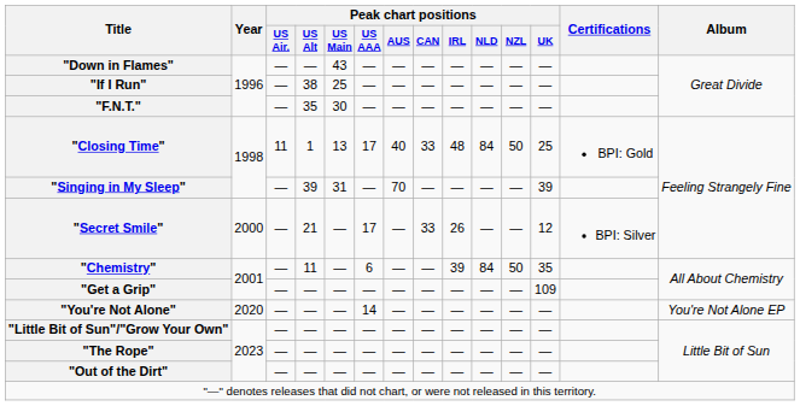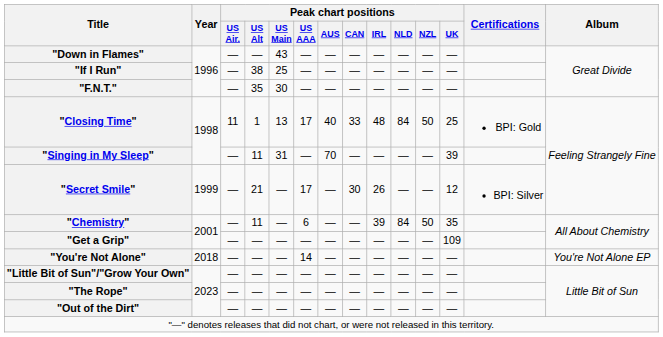 <table class="wikitable plainrowheaders" style="text-align:center;">
 <tr>
 <th rowspan="2">Title</th>
 <th rowspan="2">Year</th>
 <th colspan="10">Peak chart positions</th>
 <th scope="col" rowspan="2"><a href='#'>Certifications</a></th>
 <th rowspan="2">Album</th>
 </tr>
 <tr style="font-size:smaller;">
 <th style="width:30px;"><a href='#'>US<br>Air.</a><br></th>
 <th style="width:30px;"><a href='#'>US<br>Alt</a><br></th>
 <th style="width:30px;"><a href='#'>US<br>Main</a><br></th>
 <th style="width:30px;"><a href='#'>US<br>AAA</a><br></th>
 <th style="width:30px;"><a href='#'>AUS</a><br></th>
 <th style="width:30px;"><a href='#'>CAN</a><br></th>
 <th style="width:30px;"><a href='#'>IRL</a><br></th>
 <th style="width:30px;"><a href='#'>NLD</a><br></th>
 <th style="width:30px;"><a href='#'>NZL</a><br></th>
 <th style="width:30px;"><a href='#'>UK</a><br></th>
 </tr>
 <tr>
 <th scope="row">"Down in Flames"</th>
 <td rowspan="3">1996</td>
 <td>—</td>
 <td>—</td>
 <td>43</td>
 <td>—</td>
 <td>—</td>
 <td>—</td>
 <td>—</td>
 <td>—</td>
 <td>—</td>
 <td>—</td>
 <td></td>
 <td rowspan="3"><em>Great Divide</em></td>
 </tr>
 <tr>
 <th scope="row">"If I Run"</th>
 <td>—</td>
 <td>38</td>
 <td>25</td>
 <td>—</td>
 <td>—</td>
 <td>—</td>
 <td>—</td>
 <td>—</td>
 <td>—</td>
 <td>—</td>
 <td></td>
 </tr>
 <tr>
 <th scope="row">"F.N.T."</th>
 <td>—</td>
 <td>35</td>
 <td>30</td>
 <td>—</td>
 <td>—</td>
 <td>—</td>
 <td>—</td>
 <td>—</td>
 <td>—</td>
 <td>—</td>
 <td></td>
 </tr>
 <tr>
 <th scope="row">"<a href='#'>Closing Time</a>"</th>
 <td rowspan="2">1998</td>
 <td>11</td>
 <td>1</td>
 <td>13</td>
 <td>17</td>
 <td>40</td>
 <td>33</td>
 <td>48</td>
 <td>84</td>
 <td>50</td>
 <td>25</td>
 <td><br><ul><li>BPI: Gold</li></ul></td>
 <td rowspan="3"><em>Feeling Strangely Fine</em></td>
 </tr>
 <tr>
 <th scope="row">"<a href='#'>Singing in My Sleep</a>"</th>
 <td>—</td>
-<td>39</td>
+<td>11</td>
 <td>31</td>
 <td>—</td>
 <td>70</td>
 <td>—</td>
 <td>—</td>
 <td>—</td>
 <td>—</td>
 <td>39</td>
 <td></td>
 </tr>
 <tr>
 <th scope="row">"<a href='#'>Secret Smile</a>"</th>
-<td>2000</td>
+<td>1999</td>
 <td>—</td>
 <td>21</td>
 <td>—</td>
 <td>17</td>
 <td>—</td>
-<td>33</td>
+<td>30</td>
 <td>26</td>
 <td>—</td>
 <td>—</td>
 <td>12</td>
 <td><br><ul><li>BPI: Silver</li></ul></td>
 </tr>
 <tr>
 <th scope="row">"<a href='#'>Chemistry</a>"</th>
 <td rowspan = "2">2001</td>
 <td>—</td>
 <td>11</td>
 <td>—</td>
 <td>6</td>
 <td>—</td>
 <td>—</td>
 <td>39</td>
 <td>84</td>
 <td>50</td>
 <td>35</td>
 <td></td>
 <td rowspan = "2"><em>All About Chemistry</em></td>
 </tr>
 <tr>
 <th scope= "row">"Get a Grip"</th>
 <td>—</td>
 <td>—</td>
 <td>—</td>
 <td>—</td>
 <td>—</td>
 <td>—</td>
 <td>—</td>
 <td>—</td>
 <td>—</td>
 <td>109</td>
 <td></td>
 </tr>
 <tr>
 <th scope="row">"You're Not Alone"</th>
-<td>2020</td>
+<td>2018</td>
 <td>—</td>
 <td>—</td>
 <td>—</td>
 <td>14</td>
 <td>—</td>
 <td>—</td>
 <td>—</td>
 <td>—</td>
 <td>—</td>
 <td>—</td>
 <td></td>
 <td><em>You're Not Alone EP</em></td>
 </tr>
 <tr>
 <th scope="row">"Little Bit of Sun"/"Grow Your Own"</th>
 <td rowspan="3">2023</td>
 <td>—</td>
 <td>—</td>
 <td>—</td>
 <td>—</td>
 <td>—</td>
 <td>—</td>
 <td>—</td>
 <td>—</td>
 <td>—</td>
 <td>—</td>
 <td></td>
 <td rowspan="3"><em>Little Bit of Sun</em></td>
 </tr>
 <tr>
 <th scope="row">"The Rope"</th>
 <td>—</td>
 <td>—</td>
 <td>—</td>
 <td>—</td>
 <td>—</td>
 <td>—</td>
 <td>—</td>
 <td>—</td>
 <td>—</td>
 <td>—</td>
 <td></td>
 </tr>
 <tr>
 <th scope="row">"Out of the Dirt"</th>
 <td>—</td>
 <td>—</td>
 <td>—</td>
 <td>—</td>
 <td>—</td>
 <td>—</td>
 <td>—</td>
 <td>—</td>
 <td>—</td>
 <td>—</td>
 <td></td>
 </tr>
 <tr>
 <td colspan="15" style="font-size:90%">"—" denotes releases that did not chart, or were not released in this territory.</td>
 </tr>
 </table>
